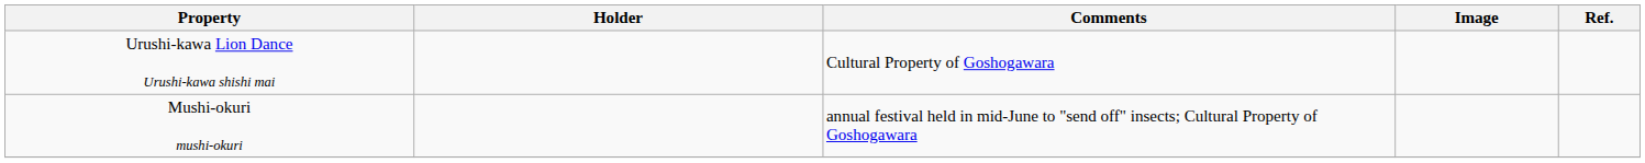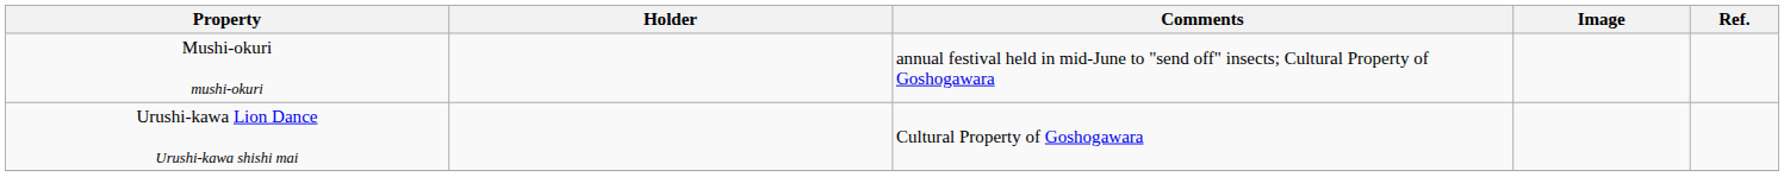 <table class="wikitable sortable"  style="width:100%;">
 <tr>
 <th width="25%" align="left">Property</th>
 <th width="25%" align="left">Holder</th>
 <th width="35%" align="left" class="unsortable">Comments</th>
 <th width="10%" align="left" class="unsortable">Image</th>
 <th width="5%" align="left" class="unsortable">Ref.</th>
 </tr>
 <tr>
+<td align="center">Mushi-okuri<br><br><small><em>mushi-okuri</em></small></td>
+<td></td>
+<td>annual festival held in mid-June to "send off" insects; Cultural Property of <a href='#'>Goshogawara</a></td>
+<td></td>
+<td></td>
+</tr>
+<tr>
 <td align="center">Urushi-kawa <a href='#'>Lion Dance</a><br><br><small><em>Urushi-kawa shishi mai</em></small></td>
 <td></td>
 <td>Cultural Property of <a href='#'>Goshogawara</a></td>
 <td></td>
 <td></td>
 </tr>
 <tr>
-<td align="center">Mushi-okuri<br><br><small><em>mushi-okuri</em></small></td>
-<td></td>
-<td>annual festival held in mid-June to "send off" insects; Cultural Property of <a href='#'>Goshogawara</a></td>
-<td></td>
-<td></td>
-</tr>
-<tr>
 </tr>
 </table>
